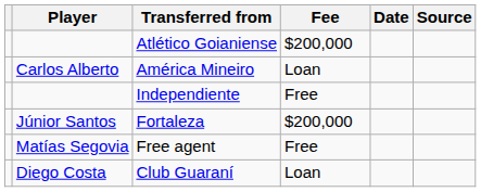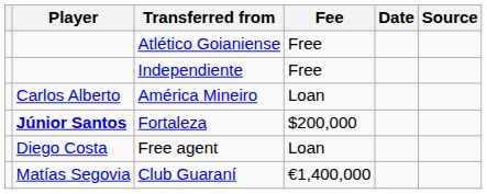 <table class="wikitable plainrowheaders sortable">
 <tr>
 <th></th>
 <th scope="col">Player</th>
 <th>Transferred from</th>
 <th style="width: 80px;">Fee</th>
 <th scope="col">Date</th>
 <th scope="col">Source</th>
 </tr>
 <tr>
 <td align="center"></td>
 <td> </td>
 <td> <a href='#'>Atlético Goianiense</a></td>
-<td>$200,000</td>
+<td>Free</td>
+<td></td>
+<td></td>
+</tr>
+<tr>
+<td align="center"></td>
+<td> </td>
+<td> <a href='#'>Independiente</a></td>
+<td>Free</td>
 <td></td>
 <td></td>
 </tr>
 <tr>
 <td align="center"></td>
 <td> <a href='#'>Carlos Alberto</a></td>
 <td> <a href='#'>América Mineiro</a></td>
 <td>Loan</td>
 <td></td>
 <td></td>
 </tr>
 <tr>
 <td align="center"></td>
-<td> </td>
-<td> <a href='#'>Independiente</a></td>
-<td>Free</td>
-<td></td>
-<td></td>
-</tr>
-<tr>
-<td align="center"></td>
-<td> <a href='#'>Júnior Santos</a></td>
+<td><strong> <a href='#'>Júnior Santos</a></strong></td>
 <td> <a href='#'>Fortaleza</a></td>
 <td>$200,000</td>
 <td></td>
 <td></td>
 </tr>
 <tr>
 <td align=center></td>
-<td> <a href='#'>Matías Segovia</a></td>
+<td> <a href='#'>Diego Costa</a></td>
 <td>Free agent</td>
-<td>Free</td>
+<td>Loan</td>
 <td></td>
 <td></td>
 </tr>
 <tr>
 <td align="center"></td>
-<td> <a href='#'>Diego Costa</a></td>
+<td> <a href='#'>Matías Segovia</a></td>
 <td> <a href='#'>Club Guaraní</a></td>
-<td>Loan</td>
+<td>€1,400,000</td>
 <td></td>
 <td></td>
 </tr>
 </table>
